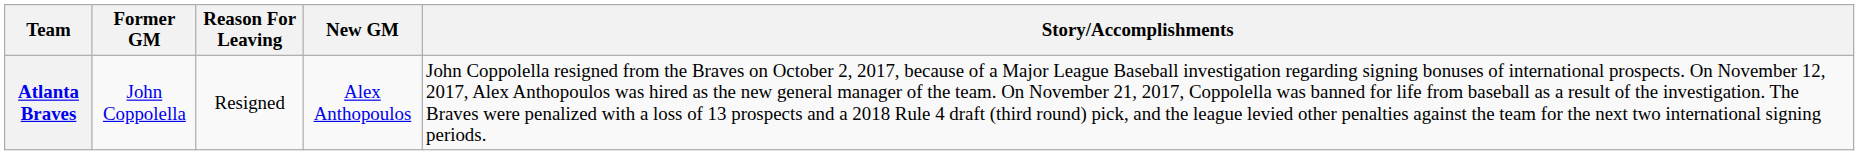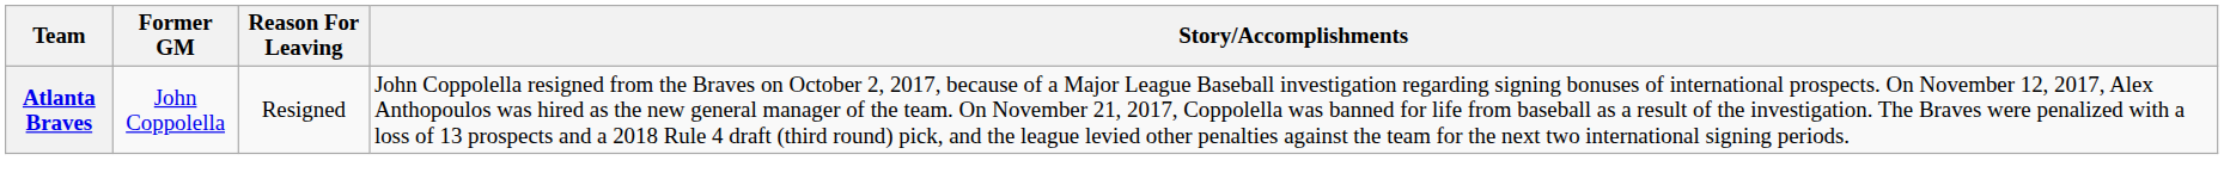 <table class="wikitable plainrowheaders" style="text-align:center;">
 <tr>
 <th>Team</th>
 <th>Former GM</th>
 <th>Reason For Leaving</th>
-<th>New GM</th>
 <th>Story/Accomplishments</th>
 </tr>
 <tr>
 <th scope="row" style="text-align:center;"><a href='#'>Atlanta Braves</a></th>
 <td><a href='#'>John Coppolella</a></td>
 <td>Resigned</td>
-<td><a href='#'>Alex Anthopoulos</a></td>
 <td style="text-align:left;">John Coppolella resigned from the Braves on October 2, 2017, because of a Major League Baseball investigation regarding signing bonuses of international prospects. On November 12, 2017, Alex Anthopoulos was hired as the new general manager of the team. On November 21, 2017, Coppolella was banned for life from baseball as a result of the investigation. The Braves were penalized with a loss of 13 prospects and a 2018 Rule 4 draft (third round) pick, and the league levied other penalties against the team for the next two international signing periods.</td>
 </tr>
 </table>
